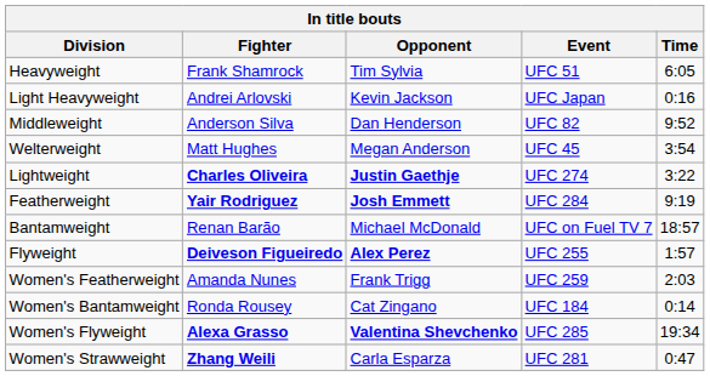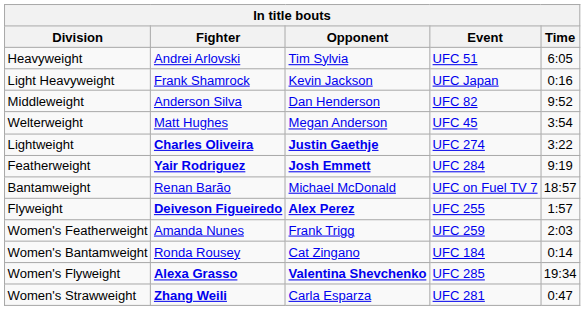 <table class=wikitable style="font-size:80%;">
 <tr>
 <th colspan=5>In title bouts</th>
 </tr>
 <tr>
 <th>Division</th>
 <th>Fighter</th>
 <th>Opponent</th>
 <th>Event</th>
 <th>Time</th>
 </tr>
 <tr>
 <td>Heavyweight</td>
-<td> <a href='#'>Frank Shamrock</a></td>
+<td> <a href='#'>Andrei Arlovski</a></td>
 <td><a href='#'>Tim Sylvia</a></td>
 <td><a href='#'>UFC 51</a></td>
 <td align=center>6:05</td>
 </tr>
 <tr>
 <td>Light Heavyweight</td>
-<td> <a href='#'>Andrei Arlovski</a></td>
+<td> <a href='#'>Frank Shamrock</a></td>
 <td><a href='#'>Kevin Jackson</a></td>
 <td><a href='#'>UFC Japan</a></td>
 <td align=center>0:16</td>
 </tr>
 <tr>
 <td>Middleweight</td>
 <td> <a href='#'>Anderson Silva</a></td>
 <td><a href='#'>Dan Henderson</a></td>
 <td><a href='#'>UFC 82</a></td>
 <td align=center>9:52</td>
 </tr>
 <tr>
 <td>Welterweight</td>
 <td> <a href='#'>Matt Hughes</a></td>
 <td><a href='#'>Megan Anderson</a></td>
 <td><a href='#'>UFC 45</a></td>
 <td align=center>3:54</td>
 </tr>
 <tr>
 <td>Lightweight</td>
 <td> <strong><a href='#'>Charles Oliveira</a></strong></td>
 <td><strong><a href='#'>Justin Gaethje</a></strong></td>
 <td><a href='#'>UFC 274</a></td>
 <td align=center>3:22</td>
 </tr>
 <tr>
 <td>Featherweight</td>
 <td> <strong><a href='#'>Yair Rodriguez</a></strong></td>
 <td><strong><a href='#'>Josh Emmett</a></strong></td>
 <td><a href='#'>UFC 284</a></td>
 <td align=center>9:19</td>
 </tr>
 <tr>
 <td>Bantamweight</td>
 <td> <a href='#'>Renan Barão</a></td>
 <td><a href='#'>Michael McDonald</a></td>
 <td><a href='#'>UFC on Fuel TV 7</a></td>
 <td align=center>18:57</td>
 </tr>
 <tr>
 <td>Flyweight</td>
 <td> <strong><a href='#'>Deiveson Figueiredo</a></strong></td>
 <td><strong><a href='#'>Alex Perez</a></strong></td>
 <td><a href='#'>UFC 255</a></td>
 <td align=center>1:57</td>
 </tr>
 <tr>
 <td>Women's Featherweight</td>
 <td> <a href='#'>Amanda Nunes</a></td>
 <td><a href='#'>Frank Trigg</a></td>
 <td><a href='#'>UFC 259</a></td>
 <td align=center>2:03</td>
 </tr>
 <tr>
 <td>Women's Bantamweight</td>
 <td> <a href='#'>Ronda Rousey</a></td>
 <td><a href='#'>Cat Zingano</a></td>
 <td><a href='#'>UFC 184</a></td>
 <td align=center>0:14</td>
 </tr>
 <tr>
 <td>Women's Flyweight</td>
 <td> <strong><a href='#'>Alexa Grasso</a></strong></td>
 <td><strong><a href='#'>Valentina Shevchenko</a></strong></td>
 <td><a href='#'>UFC 285</a></td>
 <td align=center>19:34</td>
 </tr>
 <tr>
 <td>Women's Strawweight</td>
 <td> <strong><a href='#'>Zhang Weili</a></strong></td>
 <td><a href='#'>Carla Esparza</a></td>
 <td><a href='#'>UFC 281</a></td>
 <td align=center>0:47</td>
 </tr>
 </table>
